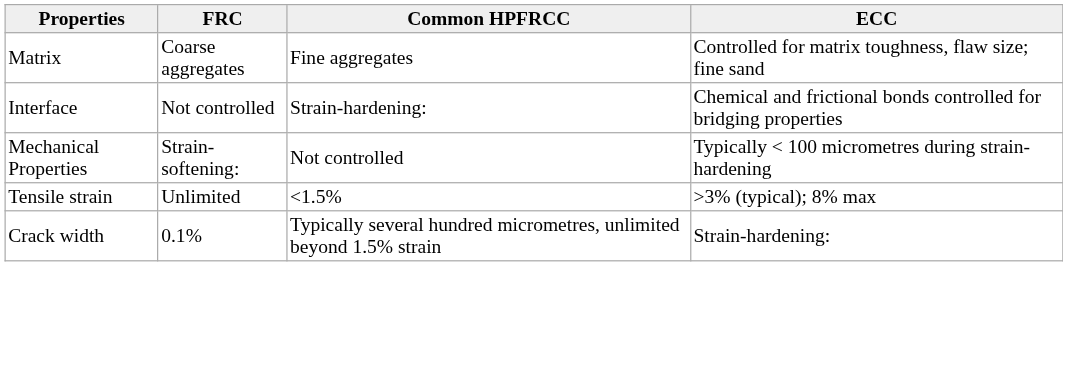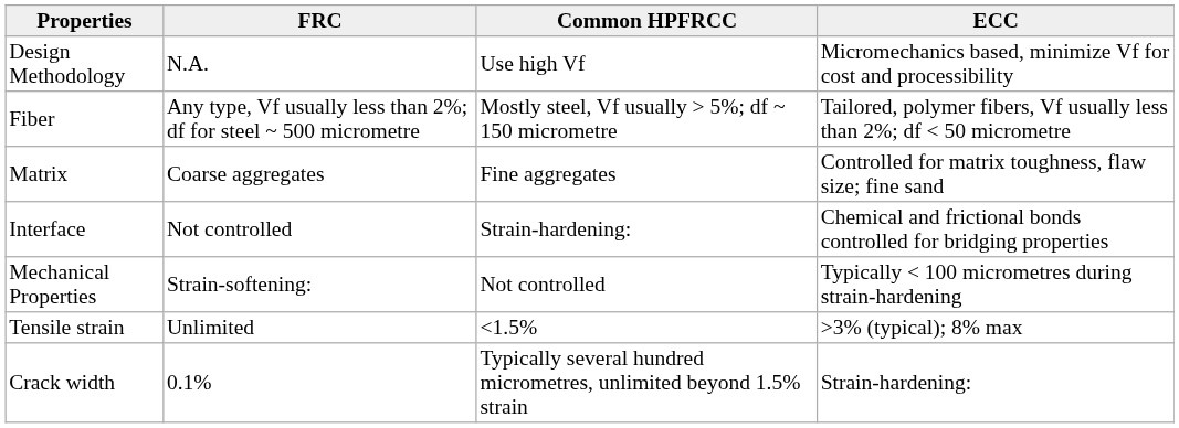 <table cellpadding=2 cellspacing=2 border="1" style="margin: 0 0 1em 1em; border: 1px #aaaaaa solid; border-collapse: collapse;">
 <tr bgcolor="#efefef">
 <th>Properties</th>
 <th>FRC</th>
 <th>Common HPFRCC</th>
 <th>ECC</th>
+</tr>
+<tr>
+<td>Design Methodology</td>
+<td>N.A.</td>
+<td>Use high Vf</td>
+<td>Micromechanics based, minimize Vf for cost and processibility</td>
+</tr>
+<tr>
+<td>Fiber</td>
+<td>Any type, Vf usually less than 2%; df for steel ~ 500 micrometre</td>
+<td>Mostly steel, Vf usually > 5%; df ~ 150 micrometre</td>
+<td>Tailored, polymer fibers, Vf usually less than 2%; df < 50 micrometre</td>
 </tr>
 <tr>
 <td>Matrix</td>
 <td>Coarse aggregates</td>
 <td>Fine aggregates</td>
 <td>Controlled for matrix toughness, flaw size; fine sand</td>
 </tr>
 <tr>
 <td>Interface</td>
 <td>Not controlled</td>
 <td>Strain-hardening:</td>
 <td>Chemical and frictional bonds controlled for bridging properties</td>
 </tr>
 <tr>
 <td>Mechanical Properties</td>
 <td>Strain-softening:</td>
 <td>Not controlled</td>
 <td>Typically < 100 micrometres during strain-hardening</td>
 </tr>
 <tr>
 <td>Tensile strain</td>
 <td>Unlimited</td>
 <td><1.5%</td>
 <td>>3% (typical); 8% max</td>
 </tr>
 <tr>
 <td>Crack width</td>
 <td>0.1%</td>
 <td>Typically several hundred micrometres, unlimited beyond 1.5% strain</td>
 <td>Strain-hardening:</td>
 </tr>
 </table>
